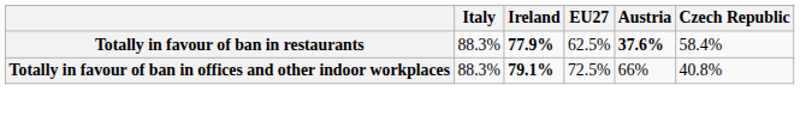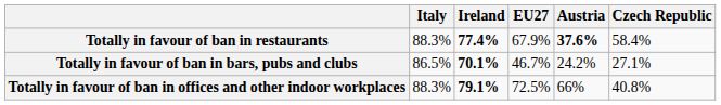 <table border="1" class="wikitable">
 <tr>
 <th></th>
 <th> Italy</th>
 <th> <strong>Ireland</strong></th>
 <th> EU27</th>
 <th> Austria</th>
 <th> Czech Republic</th>
 </tr>
 <tr>
 <th>Totally in favour of ban in restaurants</th>
 <td>88.3%</td>
-<td><strong>77.9%</strong></td>
-<td>62.5%</td>
+<td><strong>77.4%</strong></td>
+<td>67.9%</td>
 <td><strong>37.6%</strong></td>
 <td>58.4%</td>
+</tr>
+<tr>
+<th>Totally in favour of ban in bars, pubs and clubs</th>
+<td>86.5%</td>
+<td><strong>70.1%</strong></td>
+<td>46.7%</td>
+<td>24.2%</td>
+<td>27.1%</td>
 </tr>
 <tr>
 <th>Totally in favour of ban in offices and other indoor workplaces</th>
 <td>88.3%</td>
 <td><strong>79.1%</strong></td>
 <td>72.5%</td>
 <td>66%</td>
 <td>40.8%</td>
 </tr>
 </table>
